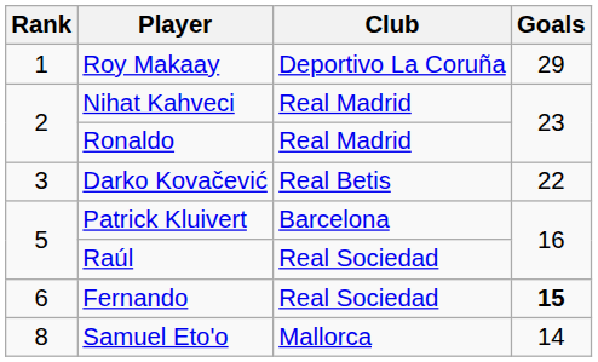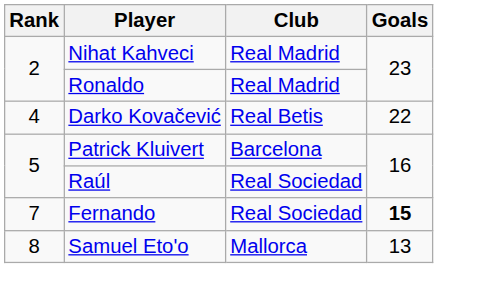 <table class="wikitable sortable">
 <tr>
 <th>Rank</th>
 <th>Player</th>
 <th>Club</th>
 <th>Goals</th>
-</tr>
-<tr>
-<td style="text-align:center">1</td>
-<td> <a href='#'>Roy Makaay</a></td>
-<td><a href='#'>Deportivo La Coruña</a></td>
-<td style="text-align:center">29</td>
 </tr>
 <tr>
 <td rowspan="2" style="text-align:center">2</td>
 <td> <a href='#'>Nihat Kahveci</a></td>
 <td><a href='#'>Real Madrid</a></td>
 <td rowspan="2" style="text-align:center">23</td>
 </tr>
 <tr>
 <td> <a href='#'>Ronaldo</a></td>
 <td><a href='#'>Real Madrid</a></td>
 </tr>
 <tr>
-<td style="text-align:center">3</td>
+<td style="text-align:center">4</td>
 <td> <a href='#'>Darko Kovačević</a></td>
 <td><a href='#'>Real Betis</a></td>
 <td style="text-align:center">22</td>
 </tr>
 <tr>
 <td rowspan="2" style="text-align:center">5</td>
 <td> <a href='#'>Patrick Kluivert</a></td>
 <td><a href='#'>Barcelona</a></td>
 <td rowspan="2" style="text-align:center">16</td>
 </tr>
 <tr>
 <td> <a href='#'>Raúl</a></td>
 <td><a href='#'>Real Sociedad</a></td>
 </tr>
 <tr>
-<td style="text-align:center">6</td>
+<td style="text-align:center">7</td>
 <td> <a href='#'>Fernando</a></td>
 <td><a href='#'>Real Sociedad</a></td>
 <td style="text-align:center"><strong>15</strong></td>
 </tr>
 <tr>
 <td style="text-align:center">8</td>
 <td> <a href='#'>Samuel Eto'o</a></td>
 <td><a href='#'>Mallorca</a></td>
-<td style="text-align:center">14</td>
+<td style="text-align:center">13</td>
 </tr>
 </table>
